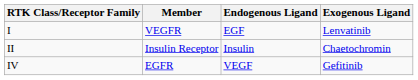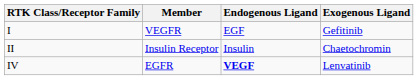 <table class="wikitable">
 <tr>
 <th><strong>RTK Class/Receptor Family</strong></th>
 <th><strong>Member</strong></th>
 <th><strong>Endogenous Ligand</strong></th>
 <th><strong>Exogenous Ligand</strong></th>
 </tr>
 <tr>
 <td>I</td>
 <td><a href='#'>VEGFR</a></td>
 <td><a href='#'>EGF</a></td>
-<td><a href='#'>Lenvatinib</a></td>
+<td><a href='#'>Gefitinib</a></td>
 </tr>
 <tr>
 <td>II</td>
 <td><a href='#'>Insulin Receptor</a></td>
 <td><a href='#'>Insulin</a></td>
 <td><a href='#'>Chaetochromin</a></td>
 </tr>
 <tr>
 <td>IV</td>
 <td><a href='#'>EGFR</a></td>
-<td><a href='#'>VEGF</a></td>
-<td><a href='#'>Gefitinib</a></td>
+<td><strong><a href='#'>VEGF</a></strong></td>
+<td><a href='#'>Lenvatinib</a></td>
 </tr>
 </table>
